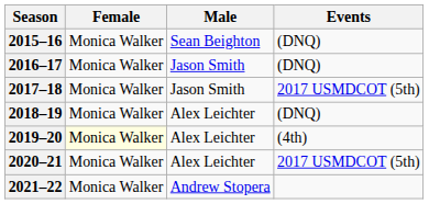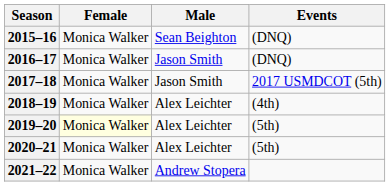 <table class="wikitable">
 <tr>
 <th scope="col">Season</th>
 <th scope="col">Female</th>
 <th scope="col">Male</th>
 <th scope="col">Events</th>
 </tr>
 <tr>
 <th scope="row">2015–16</th>
 <td>Monica Walker</td>
 <td><a href='#'>Sean Beighton</a></td>
 <td> (DNQ)</td>
 </tr>
 <tr>
 <th scope="row">2016–17</th>
 <td>Monica Walker</td>
 <td><a href='#'>Jason Smith</a></td>
 <td> (DNQ)</td>
 </tr>
 <tr>
 <th scope="row">2017–18</th>
 <td>Monica Walker</td>
 <td>Jason Smith</td>
 <td><a href='#'>2017 USMDCOT</a> (5th)</td>
 </tr>
 <tr>
 <th scope="row">2018–19</th>
 <td>Monica Walker</td>
 <td>Alex Leichter</td>
-<td> (DNQ)</td>
+<td> (4th)</td>
 </tr>
 <tr>
 <th scope="row">2019–20</th>
 <td style="background: lightyellow;">Monica Walker</td>
 <td>Alex Leichter</td>
-<td> (4th)</td>
+<td> (5th)</td>
 </tr>
 <tr>
 <th scope="row">2020–21</th>
 <td>Monica Walker</td>
 <td>Alex Leichter</td>
-<td><a href='#'>2017 USMDCOT</a> (5th)</td>
+<td> (5th)</td>
 </tr>
 <tr>
 <th scope="row">2021–22</th>
 <td>Monica Walker</td>
 <td><a href='#'>Andrew Stopera</a></td>
 <td></td>
 </tr>
 </table>
